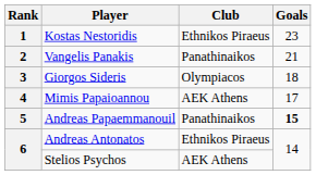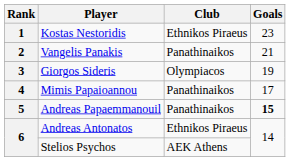 <table class="wikitable" style="text-align:center">
 <tr>
 <th>Rank</th>
 <th>Player</th>
 <th>Club</th>
 <th>Goals</th>
 </tr>
 <tr>
 <th>1</th>
 <td align="left"> <a href='#'>Kostas Nestoridis</a></td>
 <td align="left">Ethnikos Piraeus</td>
 <td>23</td>
 </tr>
 <tr>
 <th>2</th>
 <td align="left"> <a href='#'>Vangelis Panakis</a></td>
 <td align="left">Panathinaikos</td>
 <td>21</td>
 </tr>
 <tr>
 <th>3</th>
 <td align="left"> <a href='#'>Giorgos Sideris</a></td>
 <td align="left">Olympiacos</td>
-<td>18</td>
+<td>19</td>
 </tr>
 <tr>
 <th>4</th>
 <td align="left"> <a href='#'>Mimis Papaioannou</a></td>
-<td align="left">AEK Athens</td>
+<td align="left">Panathinaikos</td>
 <td>17</td>
 </tr>
 <tr>
 <th>5</th>
 <td align="left"> <a href='#'>Andreas Papaemmanouil</a></td>
 <td align="left">Panathinaikos</td>
 <td><strong>15</strong></td>
 </tr>
 <tr>
 <th rowspan="2">6</th>
 <td align="left"> <a href='#'>Andreas Antonatos</a></td>
 <td align="left">Ethnikos Piraeus</td>
 <td rowspan="2">14</td>
 </tr>
 <tr>
 <td align="left"> Stelios Psychos</td>
 <td align="left">AEK Athens</td>
 </tr>
 </table>
